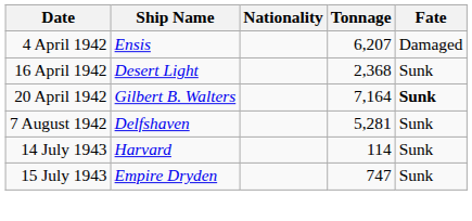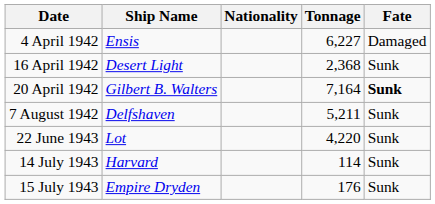 <table class="wikitable sortable" style="margin: 1em auto 1em auto;">
 <tr>
 <th>Date</th>
 <th>Ship Name</th>
 <th>Nationality</th>
 <th>Tonnage</th>
 <th>Fate</th>
 </tr>
 <tr>
 <td align="right">4 April 1942</td>
 <td align="left"><a href='#'><em>Ensis</em></a></td>
 <td align="left"></td>
-<td align="right">6,207</td>
+<td align="right">6,227</td>
 <td align="left">Damaged</td>
 </tr>
 <tr>
 <td align="right">16 April 1942</td>
 <td align="left"><a href='#'><em>Desert Light</em></a></td>
 <td align="left"></td>
 <td align="right">2,368</td>
 <td align="left">Sunk</td>
 </tr>
 <tr>
 <td align="right">20 April 1942</td>
 <td align="left"><a href='#'><em>Gilbert B. Walters</em></a></td>
 <td align="left"></td>
 <td align="right">7,164</td>
 <td align="left"><strong>Sunk</strong></td>
 </tr>
 <tr>
 <td align="right">7 August 1942</td>
 <td align="left"><a href='#'><em>Delfshaven</em></a></td>
 <td align="left"></td>
-<td align="right">5,281</td>
+<td align="right">5,211</td>
+<td align="left">Sunk</td>
+</tr>
+<tr>
+<td align="right">22 June 1943</td>
+<td align="left"><a href='#'><em>Lot</em></a></td>
+<td align="left"></td>
+<td align="right">4,220</td>
 <td align="left">Sunk</td>
 </tr>
 <tr>
 <td align="right">14 July 1943</td>
 <td align="left"><a href='#'><em>Harvard</em></a></td>
 <td align="left"></td>
 <td align="right">114</td>
 <td align="left">Sunk</td>
 </tr>
 <tr>
 <td align="right">15 July 1943</td>
 <td align="left"><a href='#'><em>Empire Dryden</em></a></td>
 <td align="left"></td>
-<td align="right">747</td>
+<td align="right">176</td>
 <td align="left">Sunk</td>
 </tr>
 </table>
